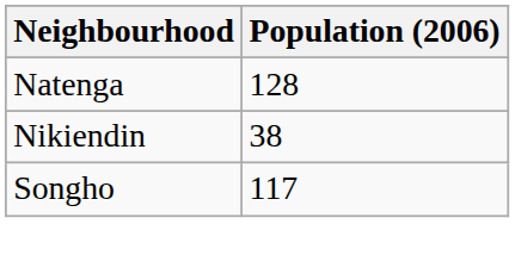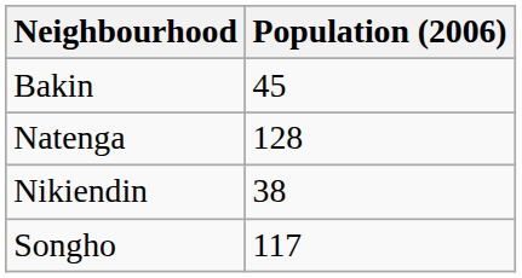 <table class="wikitable">
 <tr>
 <th>Neighbourhood</th>
 <th>Population (2006)</th>
+</tr>
+<tr>
+<td>Bakin</td>
+<td>45</td>
 </tr>
 <tr>
 <td>Natenga</td>
 <td>128</td>
 </tr>
 <tr>
 <td>Nikiendin</td>
 <td>38</td>
 </tr>
 <tr>
 <td>Songho</td>
 <td>117</td>
 </tr>
 </table>
